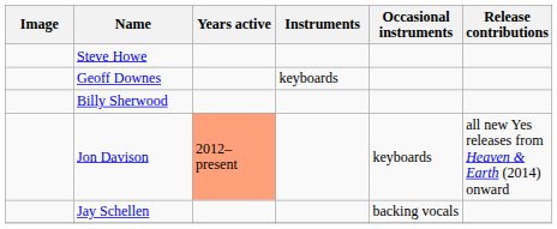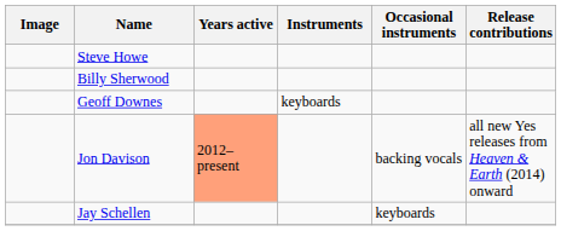 <table class="wikitable">
 <tr>
 <th width="75">Image</th>
 <th width="140">Name</th>
 <th width="95">Years active</th>
 <th width="100">Instruments</th>
 <th width="100">Occasional instruments</th>
 <th>Release contributions</th>
 </tr>
 <tr>
 <td></td>
 <td><a href='#'>Steve Howe</a></td>
 <td></td>
 <td></td>
 <td></td>
 <td></td>
 </tr>
 <tr>
 <td></td>
+<td><a href='#'>Billy Sherwood</a></td>
+<td></td>
+<td></td>
+<td></td>
+<td></td>
+</tr>
+<tr>
+<td></td>
 <td><a href='#'>Geoff Downes</a></td>
 <td></td>
 <td>keyboards</td>
 <td></td>
 <td></td>
 </tr>
 <tr>
 <td></td>
-<td><a href='#'>Billy Sherwood</a></td>
-<td></td>
-<td></td>
-<td></td>
-<td></td>
-</tr>
-<tr>
-<td></td>
 <td><a href='#'>Jon Davison</a></td>
 <td style="background: lightsalmon;">2012–present</td>
 <td></td>
-<td>keyboards</td>
+<td>backing vocals</td>
 <td>all new Yes releases from <em><a href='#'>Heaven & Earth</a></em> (2014) onward</td>
 </tr>
 <tr>
 <td></td>
 <td><a href='#'>Jay Schellen</a></td>
 <td></td>
 <td></td>
-<td>backing vocals</td>
+<td>keyboards</td>
 <td></td>
 </tr>
 <tr>
 </tr>
 </table>
